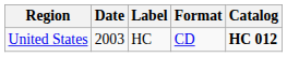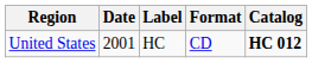 <table class="wikitable">
 <tr>
 <th>Region</th>
 <th>Date</th>
 <th>Label</th>
 <th>Format</th>
 <th>Catalog</th>
 </tr>
 <tr>
 <td><a href='#'>United States</a></td>
-<td>2003</td>
+<td>2001</td>
 <td>HC</td>
 <td><a href='#'>CD</a></td>
 <td><strong>HC 012</strong></td>
 </tr>
 </table>
